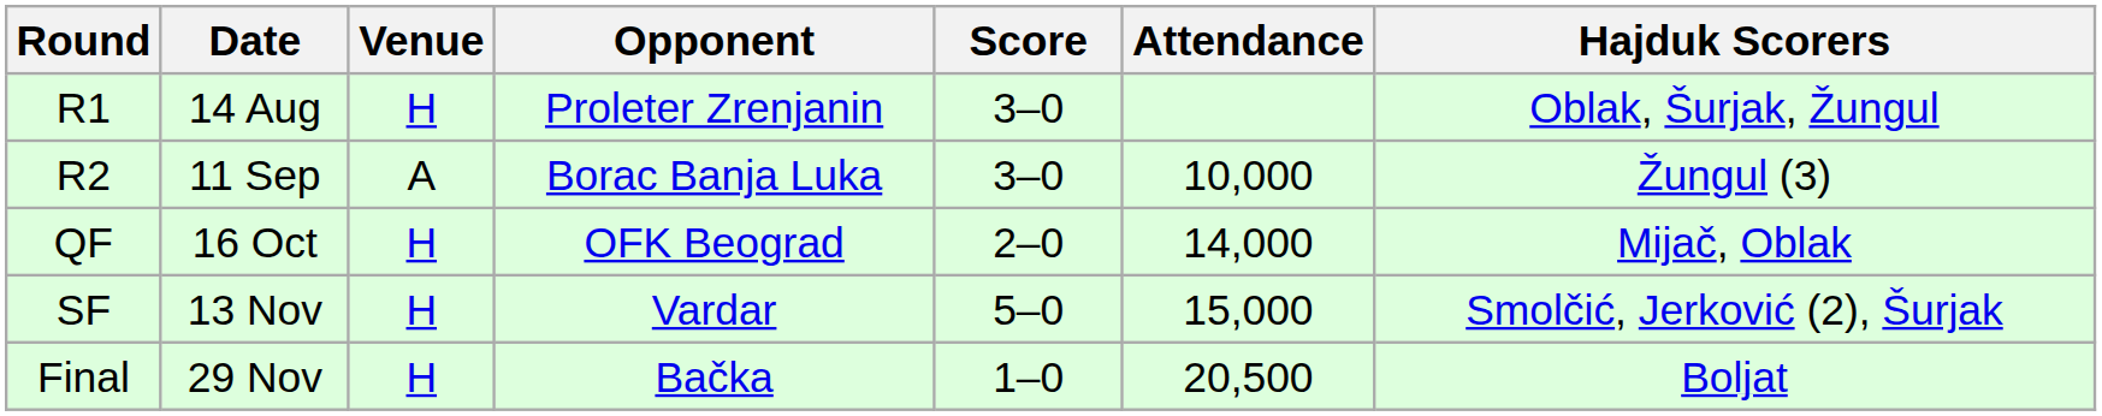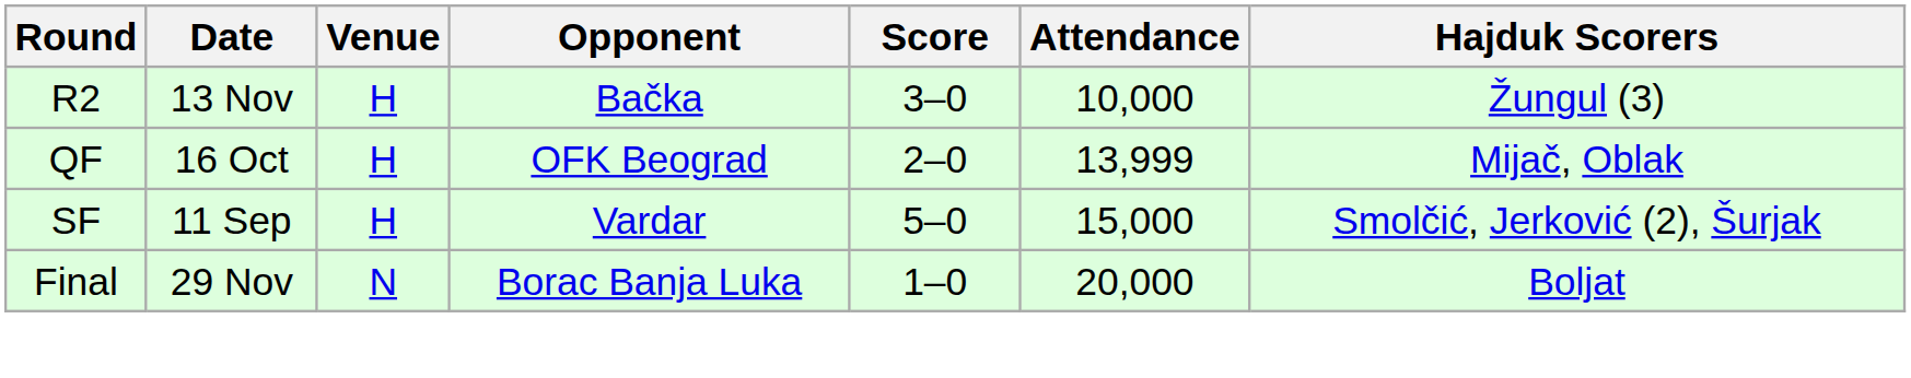 <table class="wikitable sortable" style="text-align: center; font-size:95%;">
 <tr>
 <th width="30">Round</th>
 <th width="60">Date</th>
 <th width="20">Venue</th>
 <th width="150">Opponent</th>
 <th width="60">Score</th>
 <th width="60">Attendance</th>
 <th width="250">Hajduk Scorers</th>
 </tr>
 <tr bgcolor="#ddffdd">
-<td>R1</td>
-<td>14 Aug</td>
+<td>R2</td>
+<td>13 Nov</td>
 <td><a href='#'>H</a></td>
-<td><a href='#'>Proleter Zrenjanin</a></td>
-<td>3–0</td>
-<td></td>
-<td><a href='#'>Oblak</a>, <a href='#'>Šurjak</a>, <a href='#'>Žungul</a></td>
-</tr>
-<tr bgcolor="#ddffdd">
-<td>R2</td>
-<td>11 Sep</td>
-<td>A</td>
-<td><a href='#'>Borac Banja Luka</a></td>
+<td><a href='#'>Bačka</a></td>
 <td>3–0</td>
 <td>10,000</td>
 <td><a href='#'>Žungul</a> (3)</td>
 </tr>
 <tr bgcolor="#ddffdd">
 <td>QF</td>
 <td>16 Oct</td>
 <td><a href='#'>H</a></td>
 <td><a href='#'>OFK Beograd</a></td>
 <td>2–0</td>
-<td>14,000</td>
+<td>13,999</td>
 <td><a href='#'>Mijač</a>, <a href='#'>Oblak</a></td>
 </tr>
 <tr bgcolor="#ddffdd">
 <td>SF</td>
-<td>13 Nov</td>
+<td>11 Sep</td>
 <td><a href='#'>H</a></td>
 <td><a href='#'>Vardar</a></td>
 <td>5–0</td>
 <td>15,000</td>
 <td><a href='#'>Smolčić</a>, <a href='#'>Jerković</a> (2), <a href='#'>Šurjak</a></td>
 </tr>
 <tr bgcolor="#ddffdd">
 <td>Final</td>
 <td>29 Nov</td>
-<td><a href='#'>H</a></td>
-<td><a href='#'>Bačka</a></td>
+<td><a href='#'>N</a></td>
+<td><a href='#'>Borac Banja Luka</a></td>
 <td>1–0</td>
-<td>20,500</td>
+<td>20,000</td>
 <td><a href='#'>Boljat</a></td>
 </tr>
 </table>
